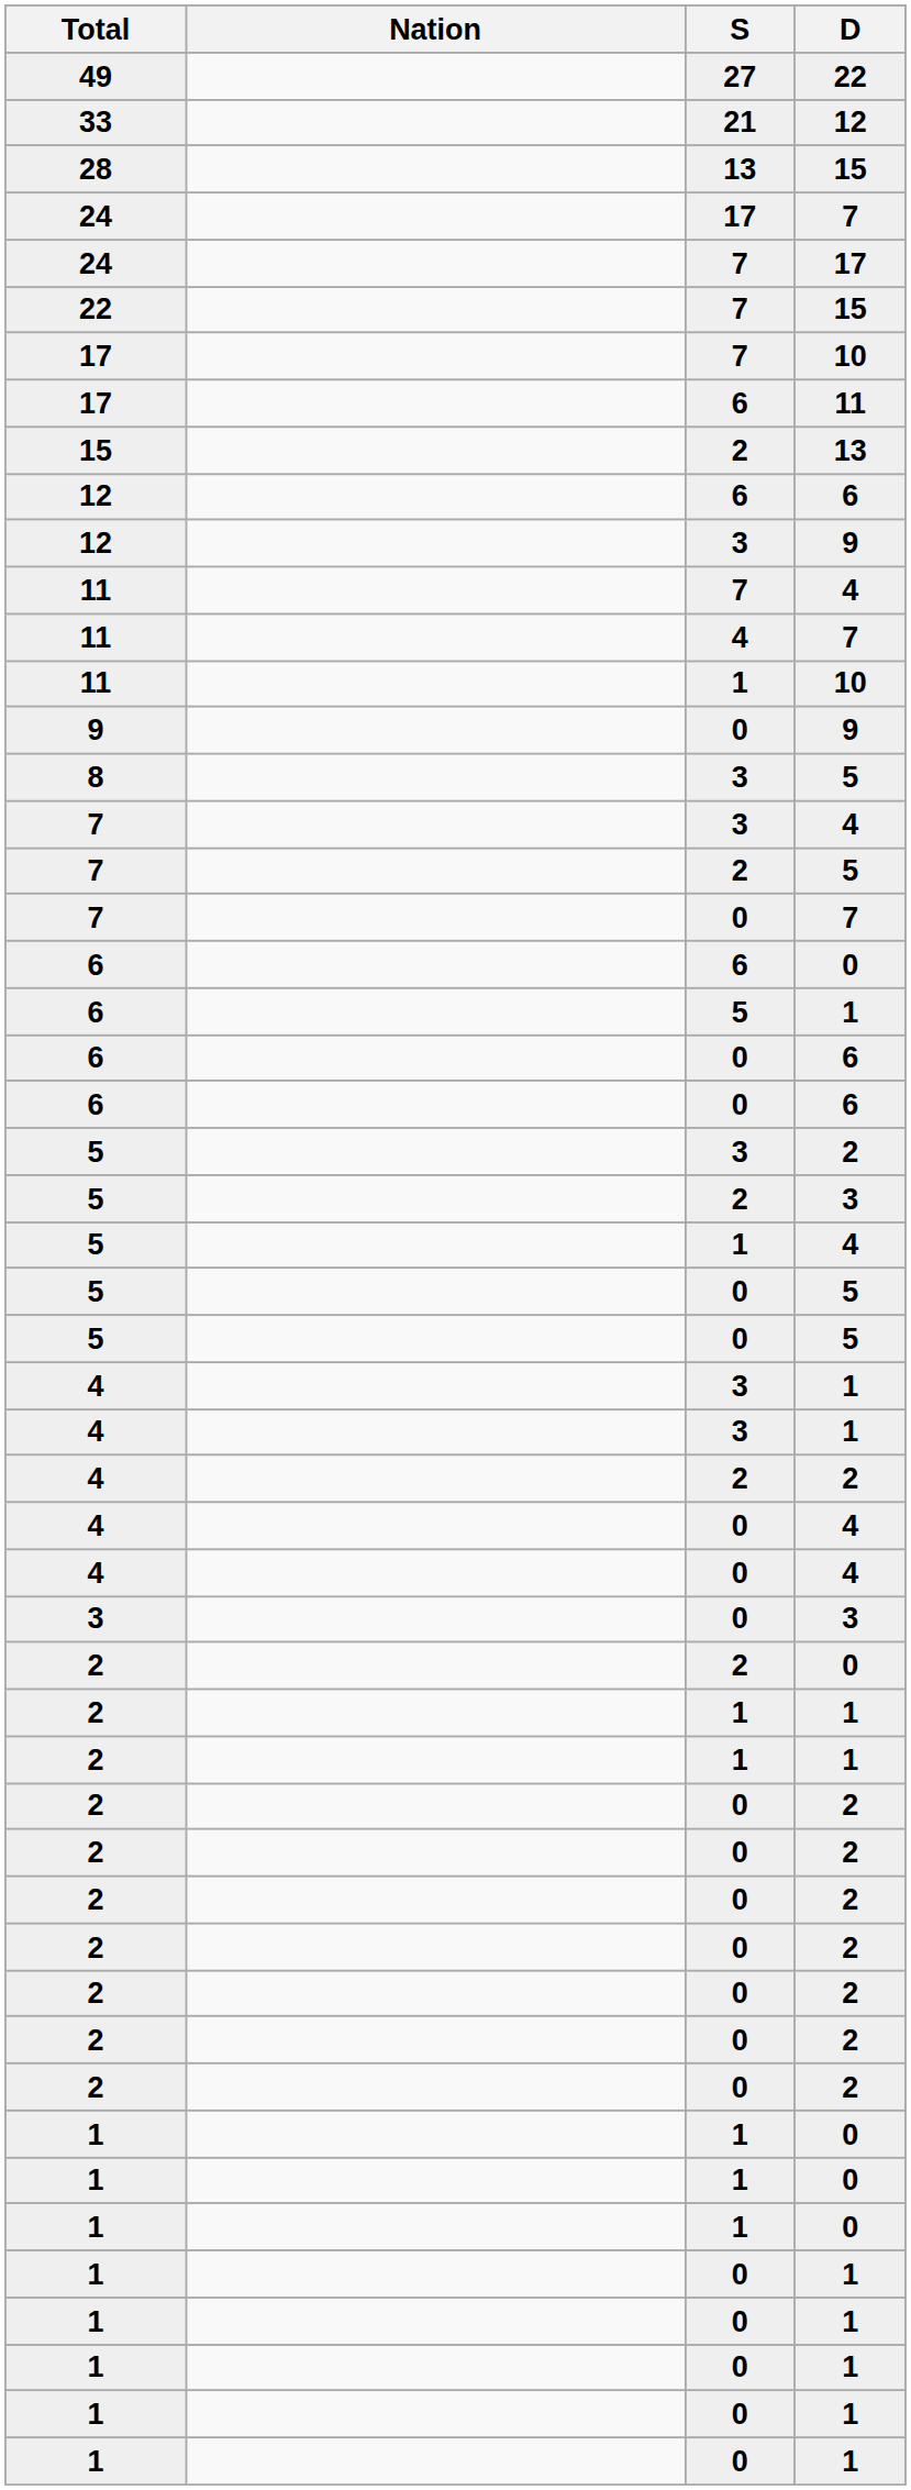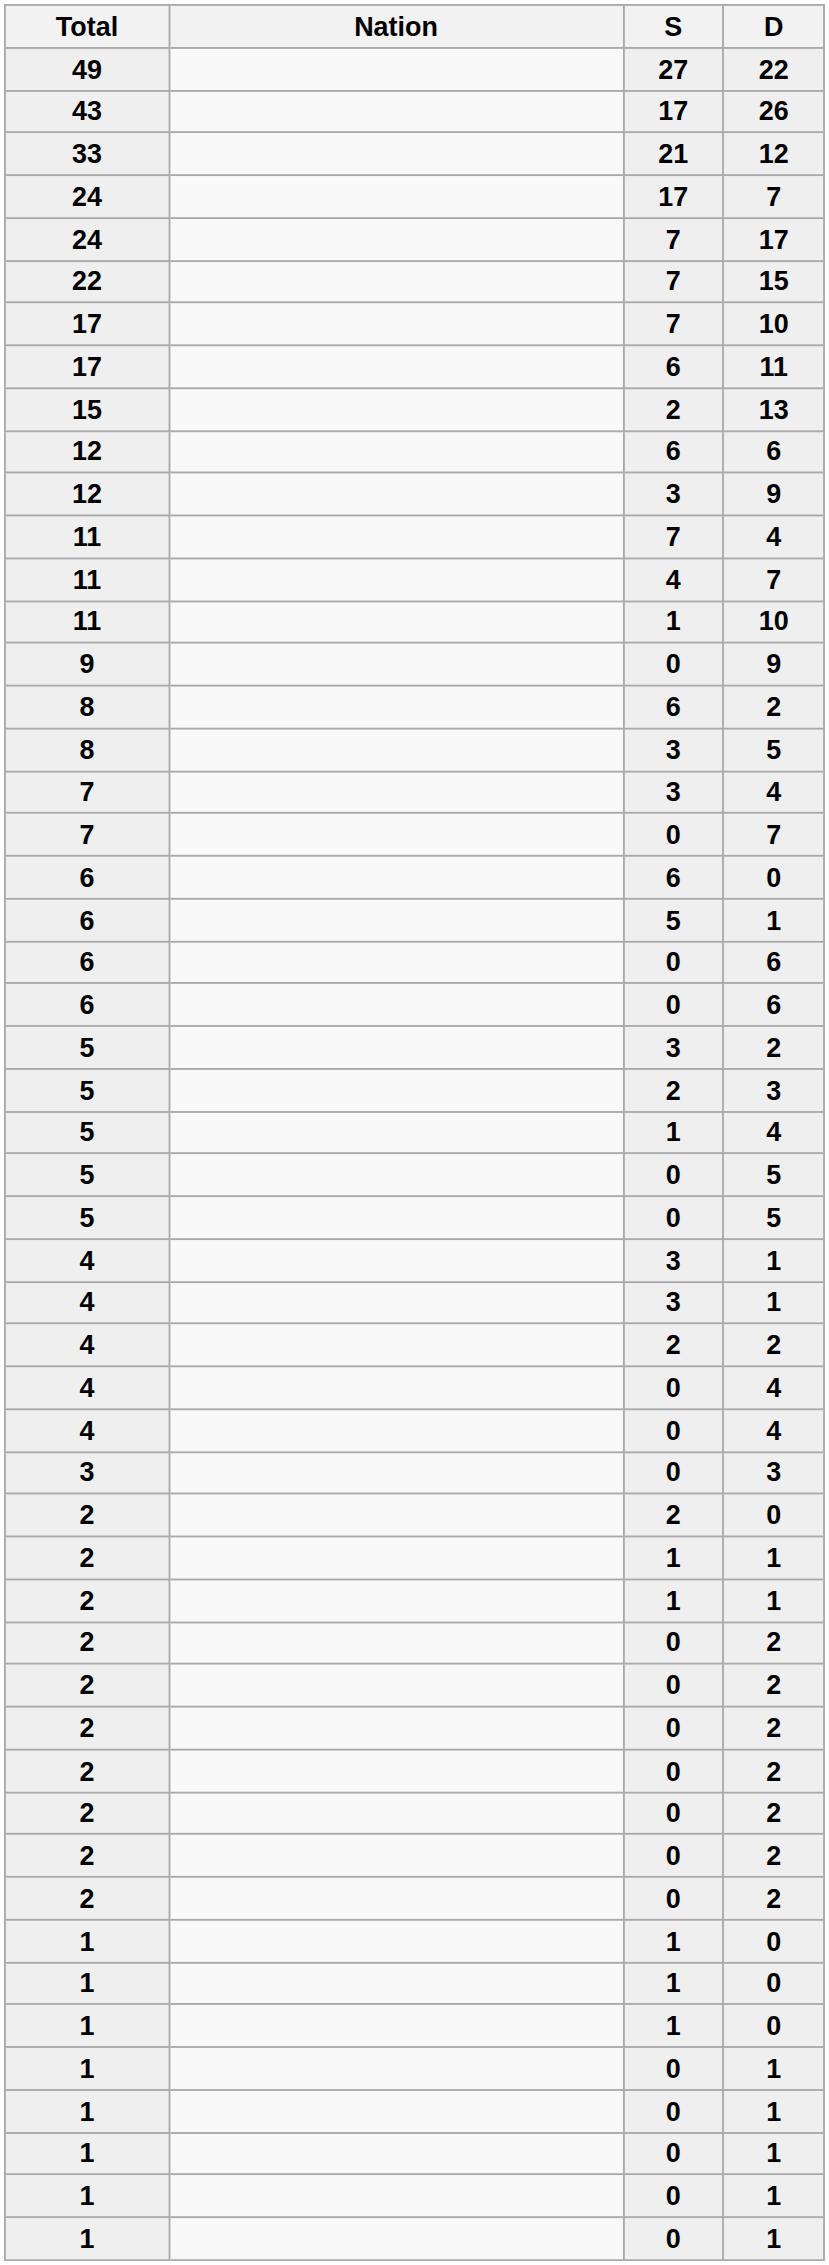 <table class="sortable wikitable" style="font-size:90%;">
 <tr>
 <th width=81>Total</th>
 <th width=236>Nation</th>
 <th width=47>S</th>
 <th width=47>D</th>
 </tr>
 <tr style="text-align:center;">
 <td bgcolor=#efefef><strong>49</strong></td>
 <td style="text-align:left;"></td>
 <td bgcolor=#efefef><strong>27</strong></td>
 <td bgcolor=#efefef><strong>22</strong></td>
 </tr>
 <tr style="text-align:center;">
+<td bgcolor=#efefef><strong>43</strong></td>
+<td style="text-align:left;"></td>
+<td bgcolor=#efefef><strong>17</strong></td>
+<td bgcolor=#efefef><strong>26</strong></td>
+</tr>
+<tr style="text-align:center;">
 <td bgcolor=#efefef><strong>33</strong></td>
 <td style="text-align:left;"></td>
 <td bgcolor=#efefef><strong>21</strong></td>
 <td bgcolor=#efefef><strong>12</strong></td>
-</tr>
-<tr style="text-align:center;">
-<td bgcolor=#efefef><strong>28</strong></td>
-<td style="text-align:left;"></td>
-<td bgcolor=#efefef><strong>13</strong></td>
-<td bgcolor=#efefef><strong>15</strong></td>
 </tr>
 <tr style="text-align:center;">
 <td bgcolor=#efefef><strong>24</strong></td>
 <td style="text-align:left;"></td>
 <td bgcolor=#efefef><strong>17</strong></td>
 <td bgcolor=#efefef><strong>7</strong></td>
 </tr>
 <tr style="text-align:center;">
 <td bgcolor=#efefef><strong>24</strong></td>
 <td style="text-align:left;"></td>
 <td bgcolor=#efefef><strong>7</strong></td>
 <td bgcolor=#efefef><strong>17</strong></td>
 </tr>
 <tr style="text-align:center;">
 <td bgcolor=#efefef><strong>22</strong></td>
 <td style="text-align:left;"></td>
 <td bgcolor=#efefef><strong>7</strong></td>
 <td bgcolor=#efefef><strong>15</strong></td>
 </tr>
 <tr style="text-align:center;">
 <td bgcolor=#efefef><strong>17</strong></td>
 <td style="text-align:left;"></td>
 <td bgcolor=#efefef><strong>7</strong></td>
 <td bgcolor=#efefef><strong>10</strong></td>
 </tr>
 <tr style="text-align:center;">
 <td bgcolor=#efefef><strong>17</strong></td>
 <td style="text-align:left;"></td>
 <td bgcolor=#efefef><strong>6</strong></td>
 <td bgcolor=#efefef><strong>11</strong></td>
 </tr>
 <tr style="text-align:center;">
 <td bgcolor=#efefef><strong>15</strong></td>
 <td style="text-align:left;"></td>
 <td bgcolor=#efefef><strong>2</strong></td>
 <td bgcolor=#efefef><strong>13</strong></td>
 </tr>
 <tr style="text-align:center;">
 <td bgcolor=#efefef><strong>12</strong></td>
 <td style="text-align:left;"></td>
 <td bgcolor=#efefef><strong>6</strong></td>
 <td bgcolor=#efefef><strong>6</strong></td>
 </tr>
 <tr style="text-align:center;">
 <td bgcolor=#efefef><strong>12</strong></td>
 <td style="text-align:left;"></td>
 <td bgcolor=#efefef><strong>3</strong></td>
 <td bgcolor=#efefef><strong>9</strong></td>
 </tr>
 <tr style="text-align:center;">
 <td bgcolor=#efefef><strong>11</strong></td>
 <td style="text-align:left;"></td>
 <td bgcolor=#efefef><strong>7</strong></td>
 <td bgcolor=#efefef><strong>4</strong></td>
 </tr>
 <tr style="text-align:center;">
 <td bgcolor=#efefef><strong>11</strong></td>
 <td style="text-align:left;"></td>
 <td bgcolor=#efefef><strong>4</strong></td>
 <td bgcolor=#efefef><strong>7</strong></td>
 </tr>
 <tr style="text-align:center;">
 <td bgcolor=#efefef><strong>11</strong></td>
 <td style="text-align:left;"></td>
 <td bgcolor=#efefef><strong>1</strong></td>
 <td bgcolor=#efefef><strong>10</strong></td>
 </tr>
 <tr style="text-align:center;">
 <td bgcolor=#efefef><strong>9</strong></td>
 <td style="text-align:left;"></td>
 <td bgcolor=#efefef><strong>0</strong></td>
 <td bgcolor=#efefef><strong>9</strong></td>
 </tr>
 <tr style="text-align:center;">
 <td bgcolor=#efefef><strong>8</strong></td>
 <td style="text-align:left;"></td>
+<td bgcolor=#efefef><strong>6</strong></td>
+<td bgcolor=#efefef><strong>2</strong></td>
+</tr>
+<tr style="text-align:center;">
+<td bgcolor=#efefef><strong>8</strong></td>
+<td style="text-align:left;"></td>
 <td bgcolor=#efefef><strong>3</strong></td>
 <td bgcolor=#efefef><strong>5</strong></td>
 </tr>
 <tr style="text-align:center;">
 <td bgcolor=#efefef><strong>7</strong></td>
 <td style="text-align:left;"></td>
 <td bgcolor=#efefef><strong>3</strong></td>
 <td bgcolor=#efefef><strong>4</strong></td>
-</tr>
-<tr style="text-align:center;">
-<td bgcolor=#efefef><strong>7</strong></td>
-<td style="text-align:left;"></td>
-<td bgcolor=#efefef><strong>2</strong></td>
-<td bgcolor=#efefef><strong>5</strong></td>
 </tr>
 <tr style="text-align:center;">
 <td bgcolor=#efefef><strong>7</strong></td>
 <td style="text-align:left;"></td>
 <td bgcolor=#efefef><strong>0</strong></td>
 <td bgcolor=#efefef><strong>7</strong></td>
 </tr>
 <tr style="text-align:center;">
 <td bgcolor=#efefef><strong>6</strong></td>
 <td style="text-align:left;"></td>
 <td bgcolor=#efefef><strong>6</strong></td>
 <td bgcolor=#efefef><strong>0</strong></td>
 </tr>
 <tr style="text-align:center;">
 <td bgcolor=#efefef><strong>6</strong></td>
 <td style="text-align:left;"></td>
 <td bgcolor=#efefef><strong>5</strong></td>
 <td bgcolor=#efefef><strong>1</strong></td>
 </tr>
 <tr style="text-align:center;">
 <td bgcolor=#efefef><strong>6</strong></td>
 <td style="text-align:left;"></td>
 <td bgcolor=#efefef><strong>0</strong></td>
 <td bgcolor=#efefef><strong>6</strong></td>
 </tr>
 <tr style="text-align:center;">
 <td bgcolor=#efefef><strong>6</strong></td>
 <td style="text-align:left;"></td>
 <td bgcolor=#efefef><strong>0</strong></td>
 <td bgcolor=#efefef><strong>6</strong></td>
 </tr>
 <tr style="text-align:center;">
 <td bgcolor=#efefef><strong>5</strong></td>
 <td style="text-align:left;"></td>
 <td bgcolor=#efefef><strong>3</strong></td>
 <td bgcolor=#efefef><strong>2</strong></td>
 </tr>
 <tr style="text-align:center;">
 <td bgcolor=#efefef><strong>5</strong></td>
 <td style="text-align:left;"></td>
 <td bgcolor=#efefef><strong>2</strong></td>
 <td bgcolor=#efefef><strong>3</strong></td>
 </tr>
 <tr style="text-align:center;">
 <td bgcolor=#efefef><strong>5</strong></td>
 <td style="text-align:left;"></td>
 <td bgcolor=#efefef><strong>1</strong></td>
 <td bgcolor=#efefef><strong>4</strong></td>
 </tr>
 <tr style="text-align:center;">
 <td bgcolor=#efefef><strong>5</strong></td>
 <td style="text-align:left;"></td>
 <td bgcolor=#efefef><strong>0</strong></td>
 <td bgcolor=#efefef><strong>5</strong></td>
 </tr>
 <tr style="text-align:center;">
 <td bgcolor=#efefef><strong>5</strong></td>
 <td style="text-align:left;"></td>
 <td bgcolor=#efefef><strong>0</strong></td>
 <td bgcolor=#efefef><strong>5</strong></td>
 </tr>
 <tr style="text-align:center;">
 <td bgcolor=#efefef><strong>4</strong></td>
 <td style="text-align:left;"></td>
 <td bgcolor=#efefef><strong>3</strong></td>
 <td bgcolor=#efefef><strong>1</strong></td>
 </tr>
 <tr style="text-align:center;">
 <td bgcolor=#efefef><strong>4</strong></td>
 <td style="text-align:left;"></td>
 <td bgcolor=#efefef><strong>3</strong></td>
 <td bgcolor=#efefef><strong>1</strong></td>
 </tr>
 <tr style="text-align:center;">
 <td bgcolor=#efefef><strong>4</strong></td>
 <td style="text-align:left;"></td>
 <td bgcolor=#efefef><strong>2</strong></td>
 <td bgcolor=#efefef><strong>2</strong></td>
 </tr>
 <tr style="text-align:center;">
 <td bgcolor=#efefef><strong>4</strong></td>
 <td style="text-align:left;"></td>
 <td bgcolor=#efefef><strong>0</strong></td>
 <td bgcolor=#efefef><strong>4</strong></td>
 </tr>
 <tr style="text-align:center;">
 <td bgcolor=#efefef><strong>4</strong></td>
 <td style="text-align:left;"></td>
 <td bgcolor=#efefef><strong>0</strong></td>
 <td bgcolor=#efefef><strong>4</strong></td>
 </tr>
 <tr style="text-align:center;">
 <td bgcolor=#efefef><strong>3</strong></td>
 <td style="text-align:left;"></td>
 <td bgcolor=#efefef><strong>0</strong></td>
 <td bgcolor=#efefef><strong>3</strong></td>
 </tr>
 <tr style="text-align:center;">
 <td bgcolor=#efefef><strong>2</strong></td>
 <td style="text-align:left;"></td>
 <td bgcolor=#efefef><strong>2</strong></td>
 <td bgcolor=#efefef><strong>0</strong></td>
 </tr>
 <tr style="text-align:center;">
 <td bgcolor=#efefef><strong>2</strong></td>
 <td style="text-align:left;"></td>
 <td bgcolor=#efefef><strong>1</strong></td>
 <td bgcolor=#efefef><strong>1</strong></td>
 </tr>
 <tr style="text-align:center;">
 <td bgcolor=#efefef><strong>2</strong></td>
 <td style="text-align:left;"></td>
 <td bgcolor=#efefef><strong>1</strong></td>
 <td bgcolor=#efefef><strong>1</strong></td>
 </tr>
 <tr style="text-align:center;">
 <td bgcolor=#efefef><strong>2</strong></td>
 <td style="text-align:left;"></td>
 <td bgcolor=#efefef><strong>0</strong></td>
 <td bgcolor=#efefef><strong>2</strong></td>
 </tr>
 <tr style="text-align:center;">
 <td bgcolor=#efefef><strong>2</strong></td>
 <td style="text-align:left;"></td>
 <td bgcolor=#efefef><strong>0</strong></td>
 <td bgcolor=#efefef><strong>2</strong></td>
 </tr>
 <tr style="text-align:center;">
 <td bgcolor=#efefef><strong>2</strong></td>
 <td style="text-align:left;"></td>
 <td bgcolor=#efefef><strong>0</strong></td>
 <td bgcolor=#efefef><strong>2</strong></td>
 </tr>
 <tr style="text-align:center;">
 <td bgcolor=#efefef><strong>2</strong></td>
 <td style="text-align:left;"></td>
 <td bgcolor=#efefef><strong>0</strong></td>
 <td bgcolor=#efefef><strong>2</strong></td>
 </tr>
 <tr style="text-align:center;">
 <td bgcolor=#efefef><strong>2</strong></td>
 <td style="text-align:left;"></td>
 <td bgcolor=#efefef><strong>0</strong></td>
 <td bgcolor=#efefef><strong>2</strong></td>
 </tr>
 <tr style="text-align:center;">
 <td bgcolor=#efefef><strong>2</strong></td>
 <td style="text-align:left;"></td>
 <td bgcolor=#efefef><strong>0</strong></td>
 <td bgcolor=#efefef><strong>2</strong></td>
 </tr>
 <tr style="text-align:center;">
 <td bgcolor=#efefef><strong>2</strong></td>
 <td style="text-align:left;"></td>
 <td bgcolor=#efefef><strong>0</strong></td>
 <td bgcolor=#efefef><strong>2</strong></td>
 </tr>
 <tr style="text-align:center;">
 <td bgcolor=#efefef><strong>1</strong></td>
 <td style="text-align:left;"></td>
 <td bgcolor=#efefef><strong>1</strong></td>
 <td bgcolor=#efefef><strong>0</strong></td>
 </tr>
 <tr style="text-align:center;">
 <td bgcolor=#efefef><strong>1</strong></td>
 <td style="text-align:left;"></td>
 <td bgcolor=#efefef><strong>1</strong></td>
 <td bgcolor=#efefef><strong>0</strong></td>
 </tr>
 <tr style="text-align:center;">
 <td bgcolor=#efefef><strong>1</strong></td>
 <td style="text-align:left;"></td>
 <td bgcolor=#efefef><strong>1</strong></td>
 <td bgcolor=#efefef><strong>0</strong></td>
 </tr>
 <tr style="text-align:center;">
 <td bgcolor=#efefef><strong>1</strong></td>
 <td style="text-align:left;"></td>
 <td bgcolor=#efefef><strong>0</strong></td>
 <td bgcolor=#efefef><strong>1</strong></td>
 </tr>
 <tr style="text-align:center;">
 <td bgcolor=#efefef><strong>1</strong></td>
 <td style="text-align:left;"></td>
 <td bgcolor=#efefef><strong>0</strong></td>
 <td bgcolor=#efefef><strong>1</strong></td>
 </tr>
 <tr style="text-align:center;">
 <td bgcolor=#efefef><strong>1</strong></td>
 <td style="text-align:left;"></td>
 <td bgcolor=#efefef><strong>0</strong></td>
 <td bgcolor=#efefef><strong>1</strong></td>
 </tr>
 <tr style="text-align:center;">
 <td bgcolor=#efefef><strong>1</strong></td>
 <td style="text-align:left;"></td>
 <td bgcolor=#efefef><strong>0</strong></td>
 <td bgcolor=#efefef><strong>1</strong></td>
 </tr>
 <tr style="text-align:center;">
 <td bgcolor=#efefef><strong>1</strong></td>
 <td style="text-align:left;"></td>
 <td bgcolor=#efefef><strong>0</strong></td>
 <td bgcolor=#efefef><strong>1</strong></td>
 </tr>
 </table>
